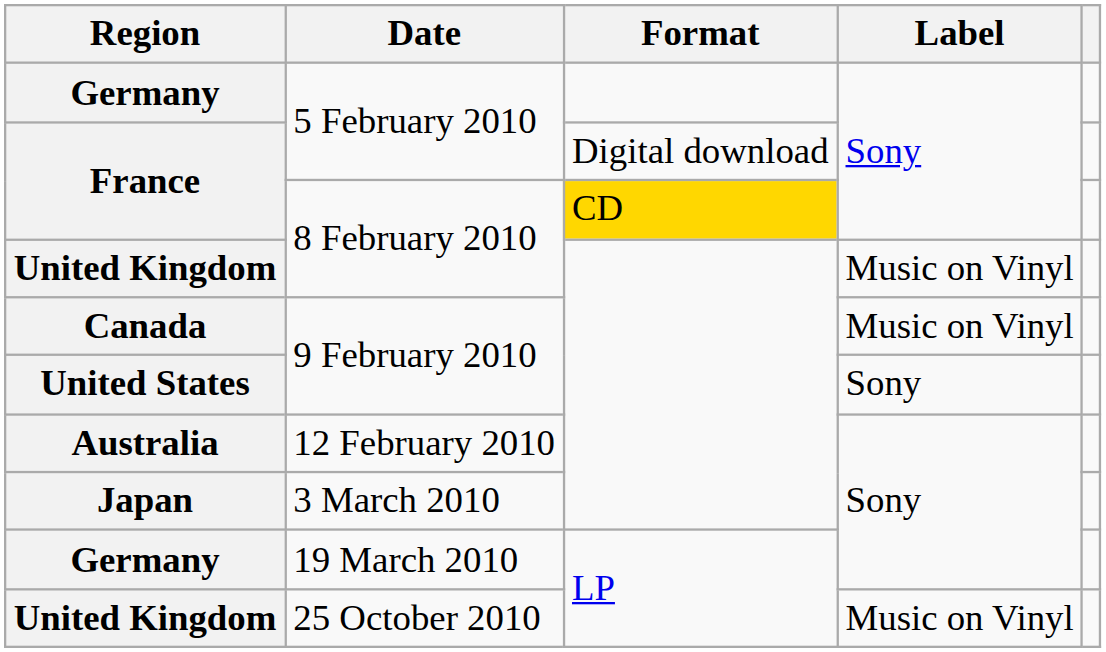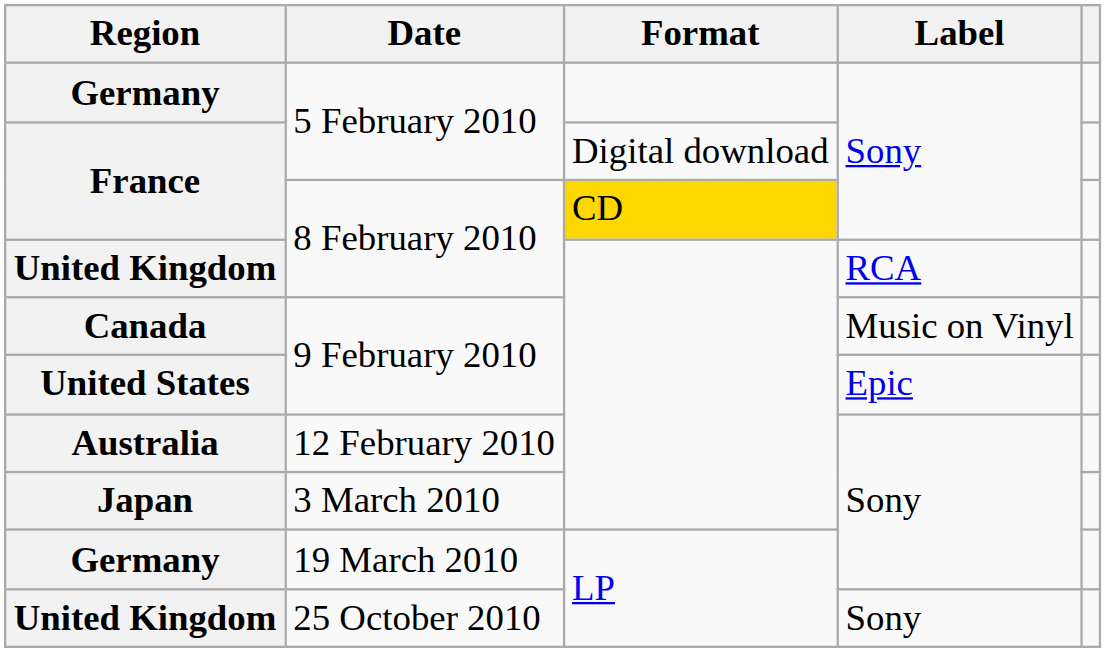 <table class="wikitable plainrowheaders">
 <tr>
 <th scope="col">Region</th>
 <th scope="col">Date</th>
 <th scope="col">Format</th>
 <th scope="col">Label</th>
 <th scope="col"></th>
 </tr>
 <tr>
 <th scope="row">Germany</th>
 <td rowspan="2">5 February 2010</td>
 <td></td>
 <td rowspan="3"><a href='#'>Sony</a></td>
 <td align="center"></td>
 </tr>
 <tr>
 <th scope="row" rowspan="2">France</th>
 <td>Digital download</td>
 <td align="center"></td>
 </tr>
 <tr>
 <td rowspan="2">8 February 2010</td>
 <td style="background: gold;">CD</td>
 <td align="center"></td>
 </tr>
 <tr>
 <th scope="row">United Kingdom</th>
 <td rowspan="5"></td>
-<td>Music on Vinyl</td>
+<td><a href='#'>RCA</a></td>
 <td align="center"></td>
 </tr>
 <tr>
 <th scope="row">Canada</th>
 <td rowspan="2">9 February 2010</td>
 <td>Music on Vinyl</td>
 <td align="center"></td>
 </tr>
 <tr>
 <th scope="row">United States</th>
-<td>Sony</td>
+<td><a href='#'>Epic</a></td>
 <td align="center"></td>
 </tr>
 <tr>
 <th scope="row">Australia</th>
 <td>12 February 2010</td>
 <td rowspan="3">Sony</td>
 <td align="center"></td>
 </tr>
 <tr>
 <th scope="row">Japan</th>
 <td>3 March 2010</td>
 <td align="center"></td>
 </tr>
 <tr>
 <th scope="row">Germany</th>
 <td>19 March 2010</td>
 <td rowspan="2"><a href='#'>LP</a></td>
 <td align="center"></td>
 </tr>
 <tr>
 <th scope="row">United Kingdom</th>
 <td>25 October 2010</td>
-<td>Music on Vinyl</td>
+<td>Sony</td>
 <td align="center"></td>
 </tr>
 </table>
